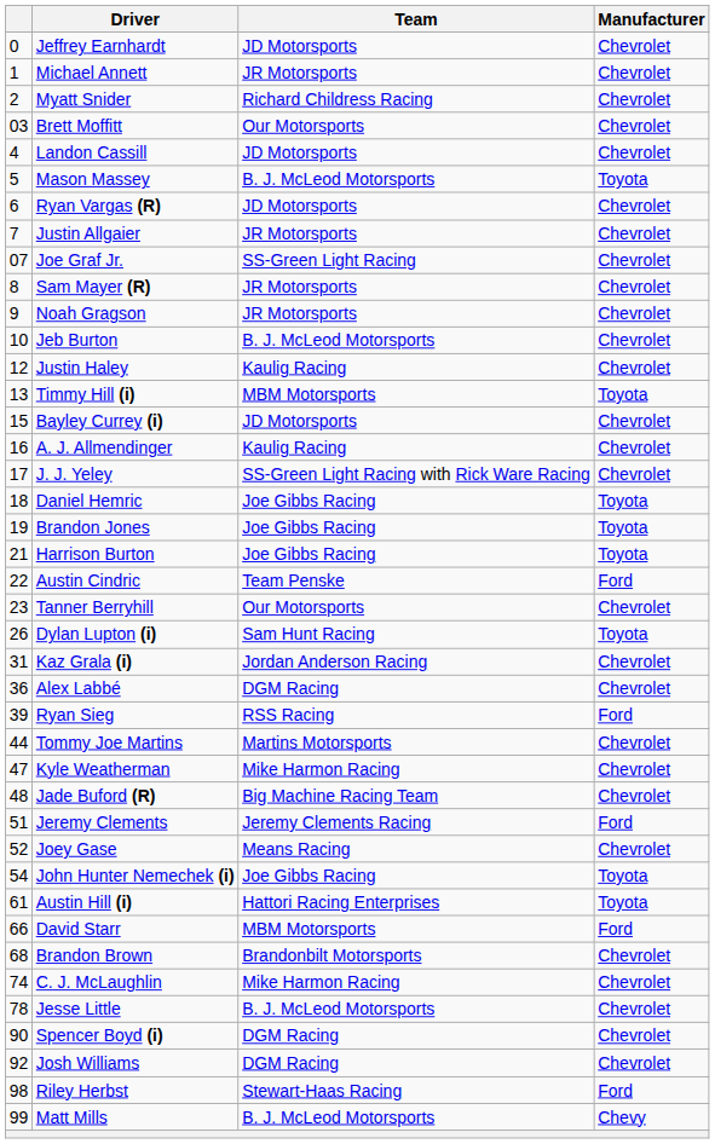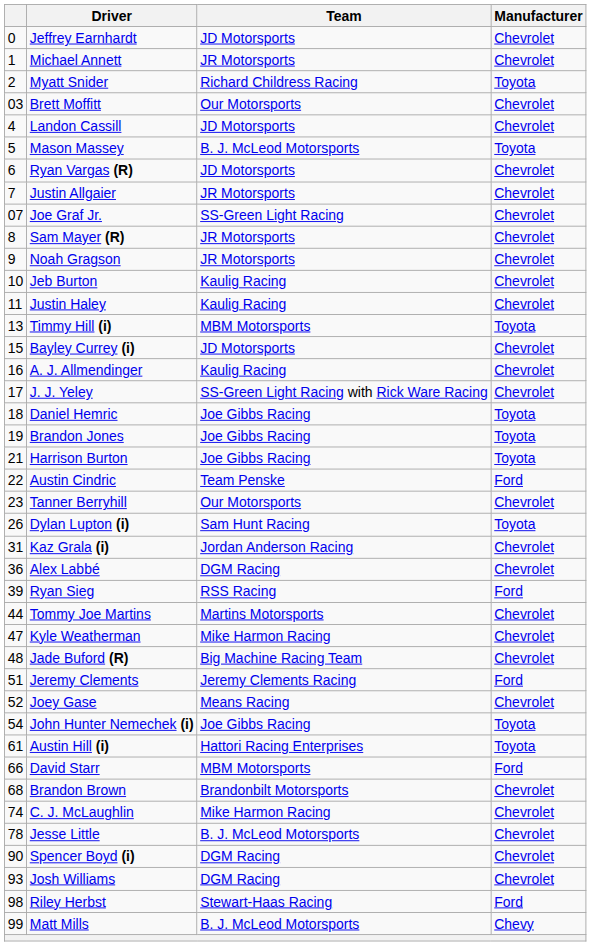 <table class="wikitable" style="font-size:95%">
 <tr>
 <th></th>
 <th>Driver</th>
 <th>Team</th>
 <th>Manufacturer</th>
 </tr>
 <tr>
 <td>0</td>
 <td><a href='#'>Jeffrey Earnhardt</a></td>
 <td><a href='#'>JD Motorsports</a></td>
 <td><a href='#'>Chevrolet</a></td>
 </tr>
 <tr>
 <td>1</td>
 <td><a href='#'>Michael Annett</a></td>
 <td><a href='#'>JR Motorsports</a></td>
 <td><a href='#'>Chevrolet</a></td>
 </tr>
 <tr>
 <td>2</td>
 <td><a href='#'>Myatt Snider</a></td>
 <td><a href='#'>Richard Childress Racing</a></td>
-<td><a href='#'>Chevrolet</a></td>
+<td><a href='#'>Toyota</a></td>
 </tr>
 <tr>
 <td>03</td>
 <td><a href='#'>Brett Moffitt</a></td>
 <td><a href='#'>Our Motorsports</a></td>
 <td><a href='#'>Chevrolet</a></td>
 </tr>
 <tr>
 <td>4</td>
 <td><a href='#'>Landon Cassill</a></td>
 <td><a href='#'>JD Motorsports</a></td>
 <td><a href='#'>Chevrolet</a></td>
 </tr>
 <tr>
 <td>5</td>
 <td><a href='#'>Mason Massey</a></td>
 <td><a href='#'>B. J. McLeod Motorsports</a></td>
 <td><a href='#'>Toyota</a></td>
 </tr>
 <tr>
 <td>6</td>
 <td><a href='#'>Ryan Vargas</a> <strong>(R)</strong></td>
 <td><a href='#'>JD Motorsports</a></td>
 <td><a href='#'>Chevrolet</a></td>
 </tr>
 <tr>
 <td>7</td>
 <td><a href='#'>Justin Allgaier</a></td>
 <td><a href='#'>JR Motorsports</a></td>
 <td><a href='#'>Chevrolet</a></td>
 </tr>
 <tr>
 <td>07</td>
 <td><a href='#'>Joe Graf Jr.</a></td>
 <td><a href='#'>SS-Green Light Racing</a></td>
 <td><a href='#'>Chevrolet</a></td>
 </tr>
 <tr>
 <td>8</td>
 <td><a href='#'>Sam Mayer</a> <strong>(R)</strong></td>
 <td><a href='#'>JR Motorsports</a></td>
 <td><a href='#'>Chevrolet</a></td>
 </tr>
 <tr>
 <td>9</td>
 <td><a href='#'>Noah Gragson</a></td>
 <td><a href='#'>JR Motorsports</a></td>
 <td><a href='#'>Chevrolet</a></td>
 </tr>
 <tr>
 <td>10</td>
 <td><a href='#'>Jeb Burton</a></td>
-<td><a href='#'>B. J. McLeod Motorsports</a></td>
+<td><a href='#'>Kaulig Racing</a></td>
 <td><a href='#'>Chevrolet</a></td>
 </tr>
 <tr>
-<td>12</td>
+<td>11</td>
 <td><a href='#'>Justin Haley</a></td>
 <td><a href='#'>Kaulig Racing</a></td>
 <td><a href='#'>Chevrolet</a></td>
 </tr>
 <tr>
 <td>13</td>
 <td><a href='#'>Timmy Hill</a> <strong>(i)</strong></td>
 <td><a href='#'>MBM Motorsports</a></td>
 <td><a href='#'>Toyota</a></td>
 </tr>
 <tr>
 <td>15</td>
 <td><a href='#'>Bayley Currey</a> <strong>(i)</strong></td>
 <td><a href='#'>JD Motorsports</a></td>
 <td><a href='#'>Chevrolet</a></td>
 </tr>
 <tr>
 <td>16</td>
 <td><a href='#'>A. J. Allmendinger</a></td>
 <td><a href='#'>Kaulig Racing</a></td>
 <td><a href='#'>Chevrolet</a></td>
 </tr>
 <tr>
 <td>17</td>
 <td><a href='#'>J. J. Yeley</a></td>
 <td><a href='#'>SS-Green Light Racing</a> with <a href='#'>Rick Ware Racing</a></td>
 <td><a href='#'>Chevrolet</a></td>
 </tr>
 <tr>
 <td>18</td>
 <td><a href='#'>Daniel Hemric</a></td>
 <td><a href='#'>Joe Gibbs Racing</a></td>
 <td><a href='#'>Toyota</a></td>
 </tr>
 <tr>
 <td>19</td>
 <td><a href='#'>Brandon Jones</a></td>
 <td><a href='#'>Joe Gibbs Racing</a></td>
 <td><a href='#'>Toyota</a></td>
 </tr>
 <tr>
 <td>21</td>
 <td><a href='#'>Harrison Burton</a></td>
 <td><a href='#'>Joe Gibbs Racing</a></td>
 <td><a href='#'>Toyota</a></td>
 </tr>
 <tr>
 <td>22</td>
 <td><a href='#'>Austin Cindric</a></td>
 <td><a href='#'>Team Penske</a></td>
 <td><a href='#'>Ford</a></td>
 </tr>
 <tr>
 <td>23</td>
 <td><a href='#'>Tanner Berryhill</a></td>
 <td><a href='#'>Our Motorsports</a></td>
 <td><a href='#'>Chevrolet</a></td>
 </tr>
 <tr>
 <td>26</td>
 <td><a href='#'>Dylan Lupton</a> <strong>(i)</strong></td>
 <td><a href='#'>Sam Hunt Racing</a></td>
 <td><a href='#'>Toyota</a></td>
 </tr>
 <tr>
 <td>31</td>
 <td><a href='#'>Kaz Grala</a> <strong>(i)</strong></td>
 <td><a href='#'>Jordan Anderson Racing</a></td>
 <td><a href='#'>Chevrolet</a></td>
 </tr>
 <tr>
 <td>36</td>
 <td><a href='#'>Alex Labbé</a></td>
 <td><a href='#'>DGM Racing</a></td>
 <td><a href='#'>Chevrolet</a></td>
 </tr>
 <tr>
 <td>39</td>
 <td><a href='#'>Ryan Sieg</a></td>
 <td><a href='#'>RSS Racing</a></td>
 <td><a href='#'>Ford</a></td>
 </tr>
 <tr>
 <td>44</td>
 <td><a href='#'>Tommy Joe Martins</a></td>
 <td><a href='#'>Martins Motorsports</a></td>
 <td><a href='#'>Chevrolet</a></td>
 </tr>
 <tr>
 <td>47</td>
 <td><a href='#'>Kyle Weatherman</a></td>
 <td><a href='#'>Mike Harmon Racing</a></td>
 <td><a href='#'>Chevrolet</a></td>
 </tr>
 <tr>
 <td>48</td>
 <td><a href='#'>Jade Buford</a> <strong>(R)</strong></td>
 <td><a href='#'>Big Machine Racing Team</a></td>
 <td><a href='#'>Chevrolet</a></td>
 </tr>
 <tr>
 <td>51</td>
 <td><a href='#'>Jeremy Clements</a></td>
 <td><a href='#'>Jeremy Clements Racing</a></td>
 <td><a href='#'>Ford</a></td>
 </tr>
 <tr>
 <td>52</td>
 <td><a href='#'>Joey Gase</a></td>
 <td><a href='#'>Means Racing</a></td>
 <td><a href='#'>Chevrolet</a></td>
 </tr>
 <tr>
 <td>54</td>
 <td><a href='#'>John Hunter Nemechek</a> <strong>(i)</strong></td>
 <td><a href='#'>Joe Gibbs Racing</a></td>
 <td><a href='#'>Toyota</a></td>
 </tr>
 <tr>
 <td>61</td>
 <td><a href='#'>Austin Hill</a> <strong>(i)</strong></td>
 <td><a href='#'>Hattori Racing Enterprises</a></td>
 <td><a href='#'>Toyota</a></td>
 </tr>
 <tr>
 <td>66</td>
 <td><a href='#'>David Starr</a></td>
 <td><a href='#'>MBM Motorsports</a></td>
 <td><a href='#'>Ford</a></td>
 </tr>
 <tr>
 <td>68</td>
 <td><a href='#'>Brandon Brown</a></td>
 <td><a href='#'>Brandonbilt Motorsports</a></td>
 <td><a href='#'>Chevrolet</a></td>
 </tr>
 <tr>
 <td>74</td>
 <td><a href='#'>C. J. McLaughlin</a></td>
 <td><a href='#'>Mike Harmon Racing</a></td>
 <td><a href='#'>Chevrolet</a></td>
 </tr>
 <tr>
 <td>78</td>
 <td><a href='#'>Jesse Little</a></td>
 <td><a href='#'>B. J. McLeod Motorsports</a></td>
 <td><a href='#'>Chevrolet</a></td>
 </tr>
 <tr>
 <td>90</td>
 <td><a href='#'>Spencer Boyd</a> <strong>(i)</strong></td>
 <td><a href='#'>DGM Racing</a></td>
 <td><a href='#'>Chevrolet</a></td>
 </tr>
 <tr>
-<td>92</td>
+<td>93</td>
 <td><a href='#'>Josh Williams</a></td>
 <td><a href='#'>DGM Racing</a></td>
 <td><a href='#'>Chevrolet</a></td>
 </tr>
 <tr>
 <td>98</td>
 <td><a href='#'>Riley Herbst</a></td>
 <td><a href='#'>Stewart-Haas Racing</a></td>
 <td><a href='#'>Ford</a></td>
 </tr>
 <tr>
 <td>99</td>
 <td><a href='#'>Matt Mills</a></td>
 <td><a href='#'>B. J. McLeod Motorsports</a></td>
 <td><a href='#'>Chevy</a></td>
 </tr>
 <tr>
 <th colspan="7"></th>
 </tr>
 </table>
